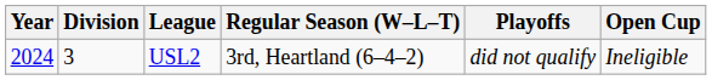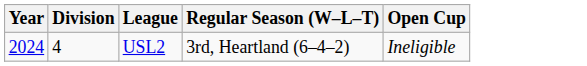 <table class="wikitable">
 <tr>
 <th>Year</th>
 <th>Division</th>
 <th>League</th>
 <th>Regular Season (W–L–T)</th>
-<th>Playoffs</th>
 <th>Open Cup</th>
 </tr>
 <tr>
 <td><a href='#'>2024</a></td>
-<td>3</td>
+<td>4</td>
 <td><a href='#'>USL2</a></td>
 <td>3rd, Heartland (6–4–2)</td>
-<td><em>did not qualify</em></td>
 <td><em>Ineligible</em></td>
 </tr>
 </table>
